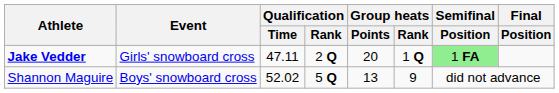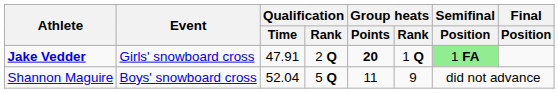 <table class="wikitable" style="font-size:90%">
 <tr>
 <th rowspan="2">Athlete</th>
 <th rowspan="2">Event</th>
 <th colspan=2>Qualification</th>
 <th colspan=2>Group heats</th>
 <th>Semifinal</th>
 <th>Final</th>
 </tr>
 <tr style="font-size:95%">
 <th>Time</th>
 <th>Rank</th>
 <th>Points</th>
 <th>Rank</th>
 <th>Position</th>
 <th>Position</th>
 </tr>
 <tr align=center>
 <td align=left><strong><a href='#'>Jake Vedder</a></strong></td>
 <td align=left><a href='#'>Girls' snowboard cross</a></td>
-<td>47.11</td>
+<td>47.91</td>
 <td>2 <strong>Q</strong></td>
-<td>20</td>
+<td><strong>20</strong></td>
 <td>1 <strong>Q</strong></td>
 <td style="background: lightgreen;">1 <strong>FA</strong></td>
 <td></td>
 </tr>
 <tr align=center>
 <td align=left><a href='#'>Shannon Maguire</a></td>
 <td align=left><a href='#'>Boys' snowboard cross</a></td>
-<td>52.02</td>
+<td>52.04</td>
 <td>5 <strong>Q</strong></td>
-<td>13</td>
+<td>11</td>
 <td>9</td>
 <td colspan=2>did not advance</td>
 </tr>
 </table>
